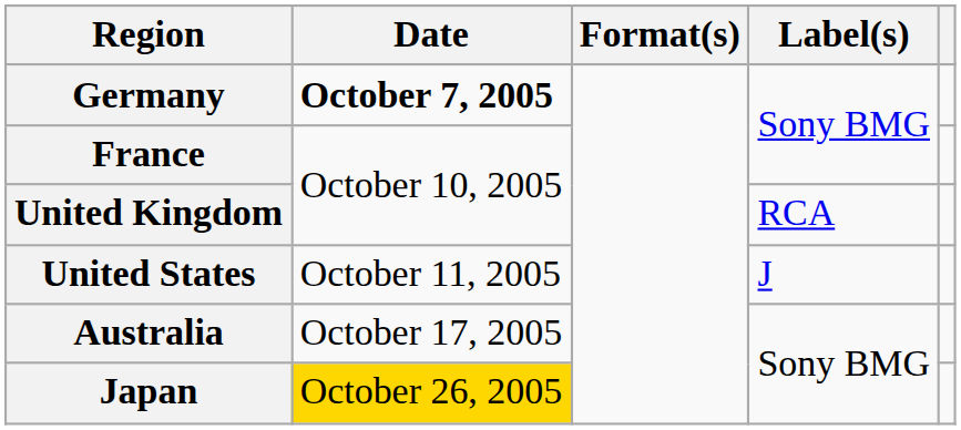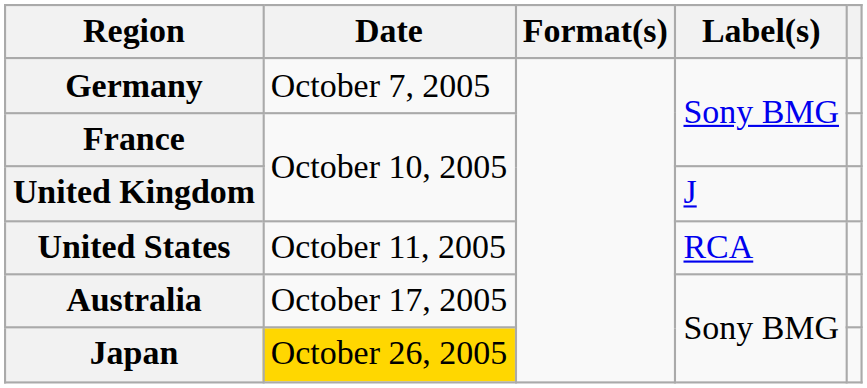 <table class="wikitable sortable plainrowheaders">
 <tr>
 <th scope="col">Region</th>
 <th scope="col">Date</th>
 <th scope="col">Format(s)</th>
 <th scope="col">Label(s)</th>
 <th scope="col"></th>
 </tr>
 <tr>
 <th scope="row">Germany</th>
-<td><strong>October 7, 2005</strong></td>
+<td>October 7, 2005</td>
 <td rowspan="6"></td>
 <td rowspan="2"><a href='#'>Sony BMG</a></td>
 <td></td>
 </tr>
 <tr>
 <th scope="row">France</th>
 <td rowspan="2">October 10, 2005</td>
 <td></td>
 </tr>
 <tr>
 <th scope="row">United Kingdom</th>
-<td><a href='#'>RCA</a></td>
+<td><a href='#'>J</a></td>
 <td></td>
 </tr>
 <tr>
 <th scope="row">United States</th>
 <td>October 11, 2005</td>
-<td><a href='#'>J</a></td>
+<td><a href='#'>RCA</a></td>
 <td></td>
 </tr>
 <tr>
 <th scope="row">Australia</th>
 <td>October 17, 2005</td>
 <td rowspan="2">Sony BMG</td>
 <td></td>
 </tr>
 <tr>
 <th scope="row">Japan</th>
 <td style="background: gold;">October 26, 2005</td>
 <td></td>
 </tr>
 </table>
